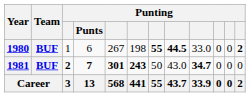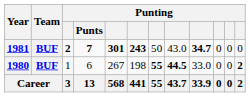 <table class=wikitable style="text-align:center;">
 <tr>
 <th rowspan="2">Year</th>
 <th rowspan="2">Team</th>
 <th colspan="10">Punting</th>
 </tr>
 <tr>
 <th></th>
 <th>Punts</th>
 <th></th>
 <th></th>
 <th></th>
 <th></th>
 <th></th>
 <th></th>
 <th></th>
 <th></th>
 </tr>
 <tr>
+<th><a href='#'>1981</a></th>
+<th><a href='#'>BUF</a></th>
+<td><strong>2</strong></td>
+<td><strong>7</strong></td>
+<td><strong>301</strong></td>
+<td><strong>243</strong></td>
+<td>50</td>
+<td>43.0</td>
+<td><strong>34.7</strong></td>
+<td>0</td>
+<td>0</td>
+<td>0</td>
+</tr>
+<tr>
 <th><a href='#'>1980</a></th>
 <th><a href='#'>BUF</a></th>
 <td>1</td>
 <td>6</td>
 <td>267</td>
 <td>198</td>
 <td><strong>55</strong></td>
 <td><strong>44.5</strong></td>
 <td>33.0</td>
 <td>0</td>
 <td>0</td>
 <td><strong>2</strong></td>
-</tr>
-<tr>
-<th><a href='#'>1981</a></th>
-<th><a href='#'>BUF</a></th>
-<td><strong>2</strong></td>
-<td><strong>7</strong></td>
-<td><strong>301</strong></td>
-<td><strong>243</strong></td>
-<td>50</td>
-<td>43.0</td>
-<td><strong>34.7</strong></td>
-<td>0</td>
-<td>0</td>
-<td>0</td>
 </tr>
 <tr>
 <th colspan="2">Career</th>
 <th>3</th>
 <th>13</th>
 <th>568</th>
 <th>441</th>
 <th>55</th>
 <th>43.7</th>
 <th>33.9</th>
 <th>0</th>
 <th>0</th>
 <th>2</th>
 </tr>
 </table>
